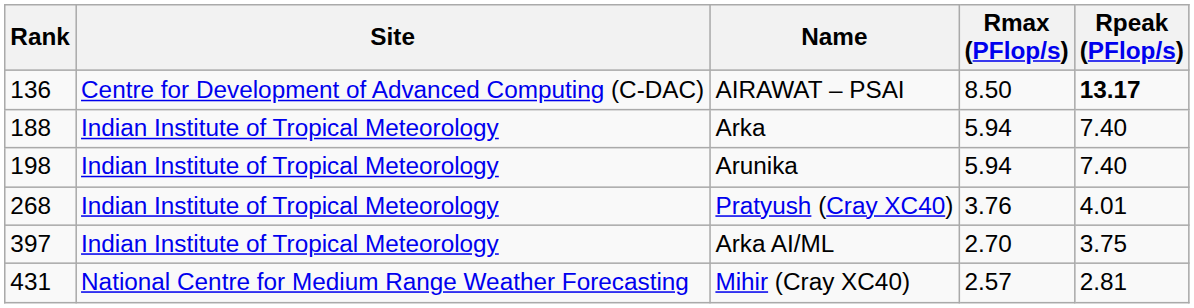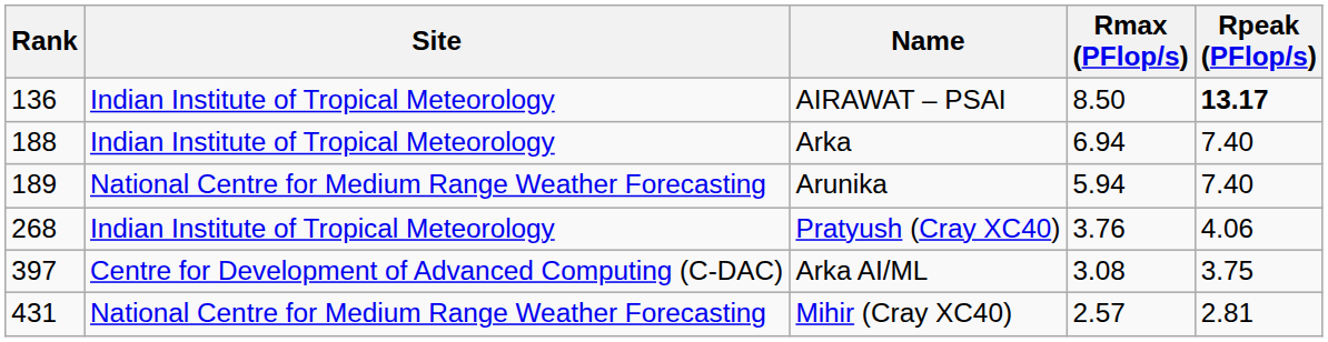 <table class="wikitable sortable">
 <tr>
 <th>Rank</th>
 <th>Site</th>
 <th>Name</th>
 <th>Rmax<br>(<a href='#'>PFlop/s</a>)</th>
 <th>Rpeak<br>(<a href='#'>PFlop/s</a>)</th>
 </tr>
 <tr>
 <td>136</td>
-<td><a href='#'>Centre for Development of Advanced Computing</a> (C-DAC)</td>
+<td><a href='#'>Indian Institute of Tropical Meteorology</a></td>
 <td>AIRAWAT – PSAI</td>
 <td>8.50</td>
 <td><strong>13.17</strong></td>
 </tr>
 <tr>
 <td>188</td>
 <td><a href='#'>Indian Institute of Tropical Meteorology</a></td>
 <td>Arka</td>
-<td>5.94</td>
+<td>6.94</td>
 <td>7.40</td>
 </tr>
 <tr>
-<td>198</td>
-<td><a href='#'>Indian Institute of Tropical Meteorology</a></td>
+<td>189</td>
+<td><a href='#'>National Centre for Medium Range Weather Forecasting</a></td>
 <td>Arunika</td>
 <td>5.94</td>
 <td>7.40</td>
 </tr>
 <tr>
 <td>268</td>
 <td><a href='#'>Indian Institute of Tropical Meteorology</a></td>
 <td><a href='#'>Pratyush</a> (<a href='#'>Cray XC40</a>)</td>
 <td>3.76</td>
-<td>4.01</td>
+<td>4.06</td>
 </tr>
 <tr>
 <td>397</td>
-<td><a href='#'>Indian Institute of Tropical Meteorology</a></td>
+<td><a href='#'>Centre for Development of Advanced Computing</a> (C-DAC)</td>
 <td>Arka AI/ML</td>
-<td>2.70</td>
+<td>3.08</td>
 <td>3.75</td>
 </tr>
 <tr>
 <td>431</td>
 <td><a href='#'>National Centre for Medium Range Weather Forecasting</a></td>
 <td><a href='#'>Mihir</a> (Cray XC40)</td>
 <td>2.57</td>
 <td>2.81</td>
 </tr>
 </table>
